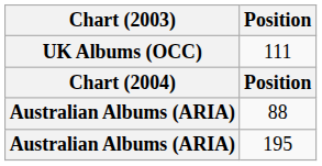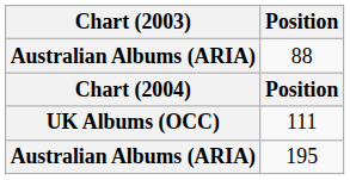 <table class="wikitable plainrowheaders" style="text-align:center">
 <tr>
 <th>Chart (2003)</th>
+<th>Position</th>
+</tr>
+<tr>
+<th scope="row">Australian Albums (ARIA)</th>
+<td>88</td>
+</tr>
+<tr>
+<th>Chart (2004)</th>
 <th>Position</th>
 </tr>
 <tr>
 <th scope="row">UK Albums (OCC)</th>
 <td>111</td>
 </tr>
 <tr>
-<th>Chart (2004)</th>
-<th>Position</th>
-</tr>
-<tr>
-<th scope="row">Australian Albums (ARIA)</th>
-<td>88</td>
-</tr>
-<tr>
 <th scope="row">Australian Albums (ARIA)</th>
 <td>195</td>
 </tr>
 </table>
